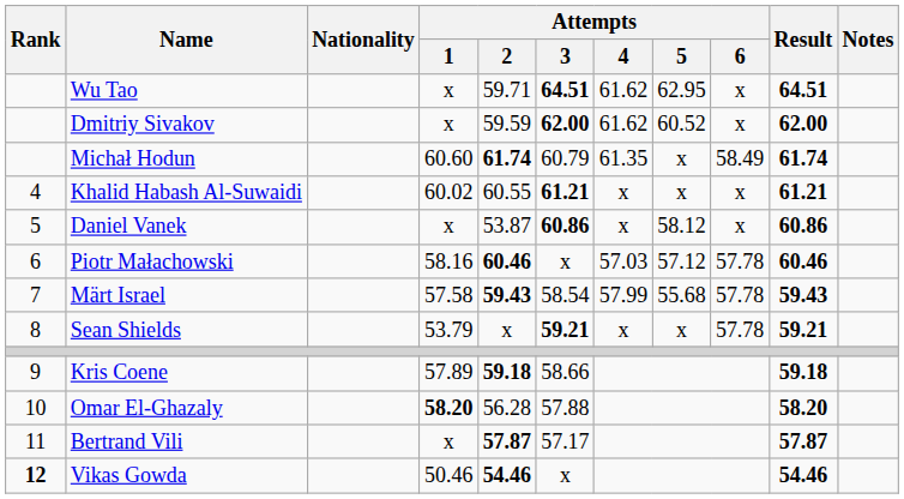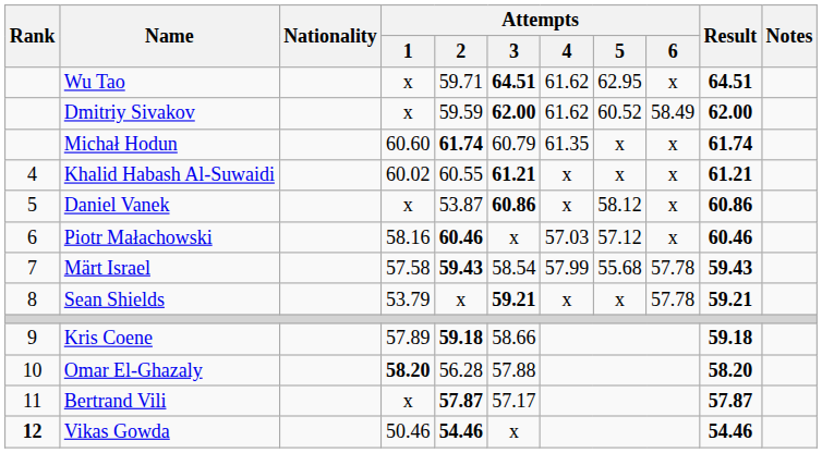 <table class="wikitable sortable" style="text-align:center">
 <tr>
 <th rowspan=2>Rank</th>
 <th rowspan=2>Name</th>
 <th rowspan=2>Nationality</th>
 <th colspan=6>Attempts</th>
 <th rowspan=2>Result</th>
 <th rowspan=2>Notes</th>
 </tr>
 <tr>
 <th>1</th>
 <th>2</th>
 <th>3</th>
 <th>4</th>
 <th>5</th>
 <th>6</th>
 </tr>
 <tr>
 <td></td>
 <td align=left><a href='#'>Wu Tao</a></td>
 <td align=left></td>
 <td>x</td>
 <td>59.71</td>
 <td><strong>64.51</strong></td>
 <td>61.62</td>
 <td>62.95</td>
 <td>x</td>
 <td><strong>64.51</strong></td>
 <td></td>
 </tr>
 <tr>
 <td></td>
 <td align=left><a href='#'>Dmitriy Sivakov</a></td>
 <td align=left></td>
 <td>x</td>
 <td>59.59</td>
 <td><strong>62.00</strong></td>
 <td>61.62</td>
 <td>60.52</td>
-<td>x</td>
+<td>58.49</td>
 <td><strong>62.00</strong></td>
 <td></td>
 </tr>
 <tr>
 <td></td>
 <td align=left><a href='#'>Michał Hodun</a></td>
 <td align=left></td>
 <td>60.60</td>
 <td><strong>61.74</strong></td>
 <td>60.79</td>
 <td>61.35</td>
 <td>x</td>
-<td>58.49</td>
+<td>x</td>
 <td><strong>61.74</strong></td>
 <td></td>
 </tr>
 <tr>
 <td>4</td>
 <td align=left><a href='#'>Khalid Habash Al-Suwaidi</a></td>
 <td align=left></td>
 <td>60.02</td>
 <td>60.55</td>
 <td><strong>61.21</strong></td>
 <td>x</td>
 <td>x</td>
 <td>x</td>
 <td><strong>61.21</strong></td>
 <td></td>
 </tr>
 <tr>
 <td>5</td>
 <td align=left><a href='#'>Daniel Vanek</a></td>
 <td align=left></td>
 <td>x</td>
 <td>53.87</td>
 <td><strong>60.86</strong></td>
 <td>x</td>
 <td>58.12</td>
 <td>x</td>
 <td><strong>60.86</strong></td>
 <td></td>
 </tr>
 <tr>
 <td>6</td>
 <td align=left><a href='#'>Piotr Małachowski</a></td>
 <td align=left></td>
 <td>58.16</td>
 <td><strong>60.46</strong></td>
 <td>x</td>
 <td>57.03</td>
 <td>57.12</td>
-<td>57.78</td>
+<td>x</td>
 <td><strong>60.46</strong></td>
 <td></td>
 </tr>
 <tr>
 <td>7</td>
 <td align=left><a href='#'>Märt Israel</a></td>
 <td align=left></td>
 <td>57.58</td>
 <td><strong>59.43</strong></td>
 <td>58.54</td>
 <td>57.99</td>
 <td>55.68</td>
 <td>57.78</td>
 <td><strong>59.43</strong></td>
 <td></td>
 </tr>
 <tr>
 <td>8</td>
 <td align=left><a href='#'>Sean Shields</a></td>
 <td align=left></td>
 <td>53.79</td>
 <td>x</td>
 <td><strong>59.21</strong></td>
 <td>x</td>
 <td>x</td>
 <td>57.78</td>
 <td><strong>59.21</strong></td>
 <td></td>
 </tr>
 <tr>
 <td colspan=11 bgcolor=lightgray></td>
 </tr>
 <tr>
 <td>9</td>
 <td align=left><a href='#'>Kris Coene</a></td>
 <td align=left></td>
 <td>57.89</td>
 <td><strong>59.18</strong></td>
 <td>58.66</td>
 <td colspan=3></td>
 <td><strong>59.18</strong></td>
 <td></td>
 </tr>
 <tr>
 <td>10</td>
 <td align=left><a href='#'>Omar El-Ghazaly</a></td>
 <td align=left></td>
 <td><strong>58.20</strong></td>
 <td>56.28</td>
 <td>57.88</td>
 <td colspan=3></td>
 <td><strong>58.20</strong></td>
 <td></td>
 </tr>
 <tr>
 <td>11</td>
 <td align=left><a href='#'>Bertrand Vili</a></td>
 <td align=left></td>
 <td>x</td>
 <td><strong>57.87</strong></td>
 <td>57.17</td>
 <td colspan=3></td>
 <td><strong>57.87</strong></td>
 <td></td>
 </tr>
 <tr>
 <td><strong>12</strong></td>
 <td align=left><a href='#'>Vikas Gowda</a></td>
 <td align=left></td>
 <td>50.46</td>
 <td><strong>54.46</strong></td>
 <td>x</td>
 <td colspan=3></td>
 <td><strong>54.46</strong></td>
 <td></td>
 </tr>
 </table>
